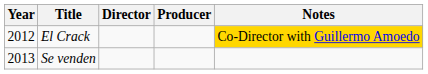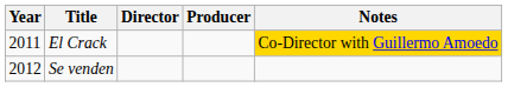 <table class="wikitable sortable">
 <tr>
 <th style="width:26px;">Year</th>
 <th>Title</th>
 <th>Director</th>
 <th>Producer</th>
 <th>Notes</th>
 </tr>
 <tr>
-<td>2012</td>
+<td>2011</td>
 <td><em>El Crack</em></td>
 <td></td>
 <td></td>
 <td style="background: gold;">Co-Director with <a href='#'>Guillermo Amoedo</a></td>
 </tr>
 <tr>
-<td>2013</td>
+<td>2012</td>
 <td><em>Se venden</em></td>
 <td></td>
 <td></td>
 <td></td>
 </tr>
 </table>
